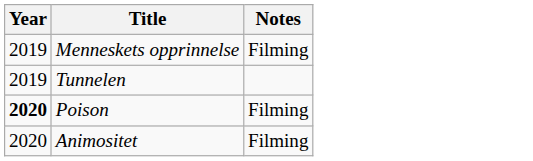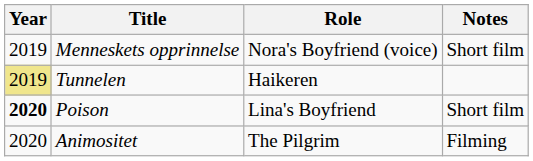 <table class="wikitable">
 <tr>
 <th>Year</th>
 <th>Title</th>
+<th>Role</th>
 <th>Notes</th>
 </tr>
 <tr>
 <td>2019</td>
 <td><em>Menneskets opprinnelse</em></td>
-<td>Filming</td>
+<td>Nora's Boyfriend (voice)</td>
+<td>Short film</td>
 </tr>
 <tr>
-<td>2019</td>
+<td style="background: khaki;">2019</td>
 <td><em>Tunnelen</em></td>
+<td>Haikeren</td>
 <td></td>
 </tr>
 <tr>
 <td><strong>2020</strong></td>
 <td><em>Poison</em></td>
-<td>Filming</td>
+<td>Lina's Boyfriend</td>
+<td>Short film</td>
 </tr>
 <tr>
 <td>2020</td>
 <td><em>Animositet</em></td>
+<td>The Pilgrim</td>
 <td>Filming</td>
 </tr>
 </table>
